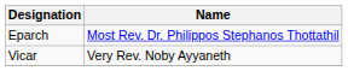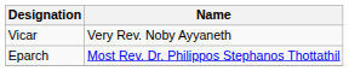 <table class="wikitable">
 <tr>
 <th>Designation</th>
 <th>Name</th>
 </tr>
 <tr>
+<td>Vicar</td>
+<td>Very Rev. Noby Ayyaneth</td>
+</tr>
+<tr>
 <td>Eparch</td>
 <td><a href='#'>Most Rev. Dr. Philippos Stephanos Thottathil</a></td>
 </tr>
 <tr>
-<td>Vicar</td>
-<td>Very Rev. Noby Ayyaneth</td>
-</tr>
-<tr>
 </tr>
 </table>
